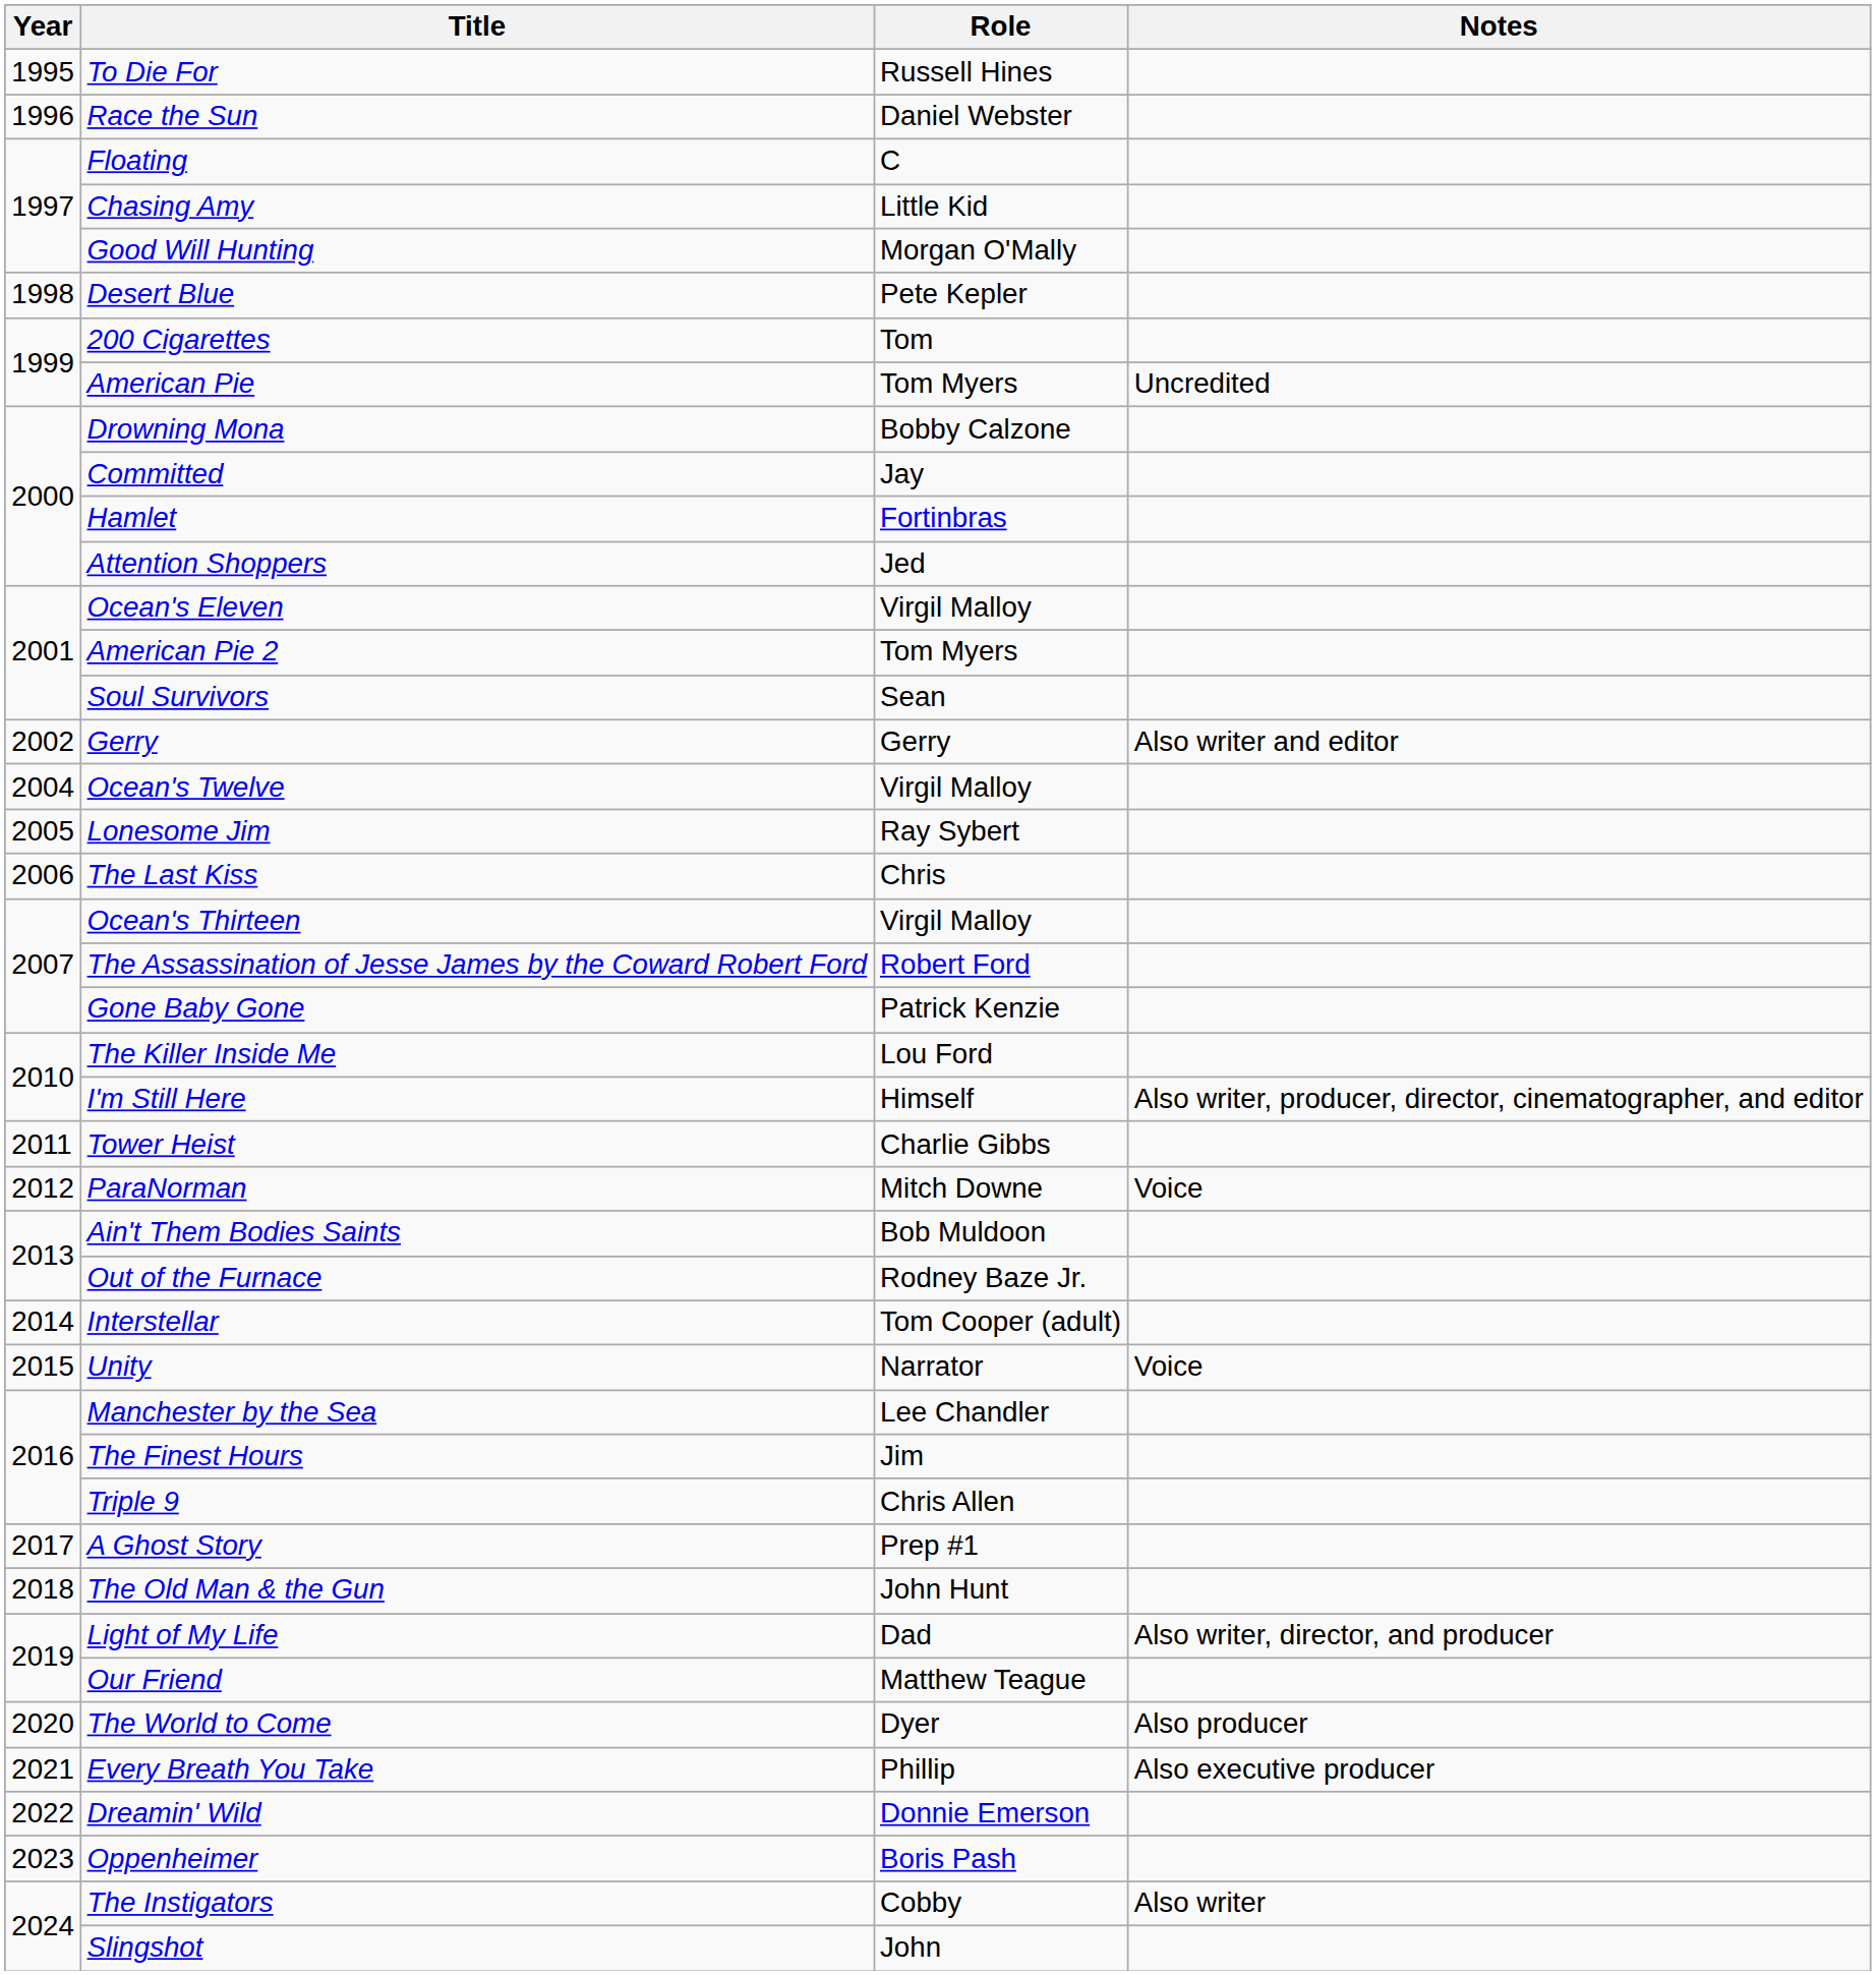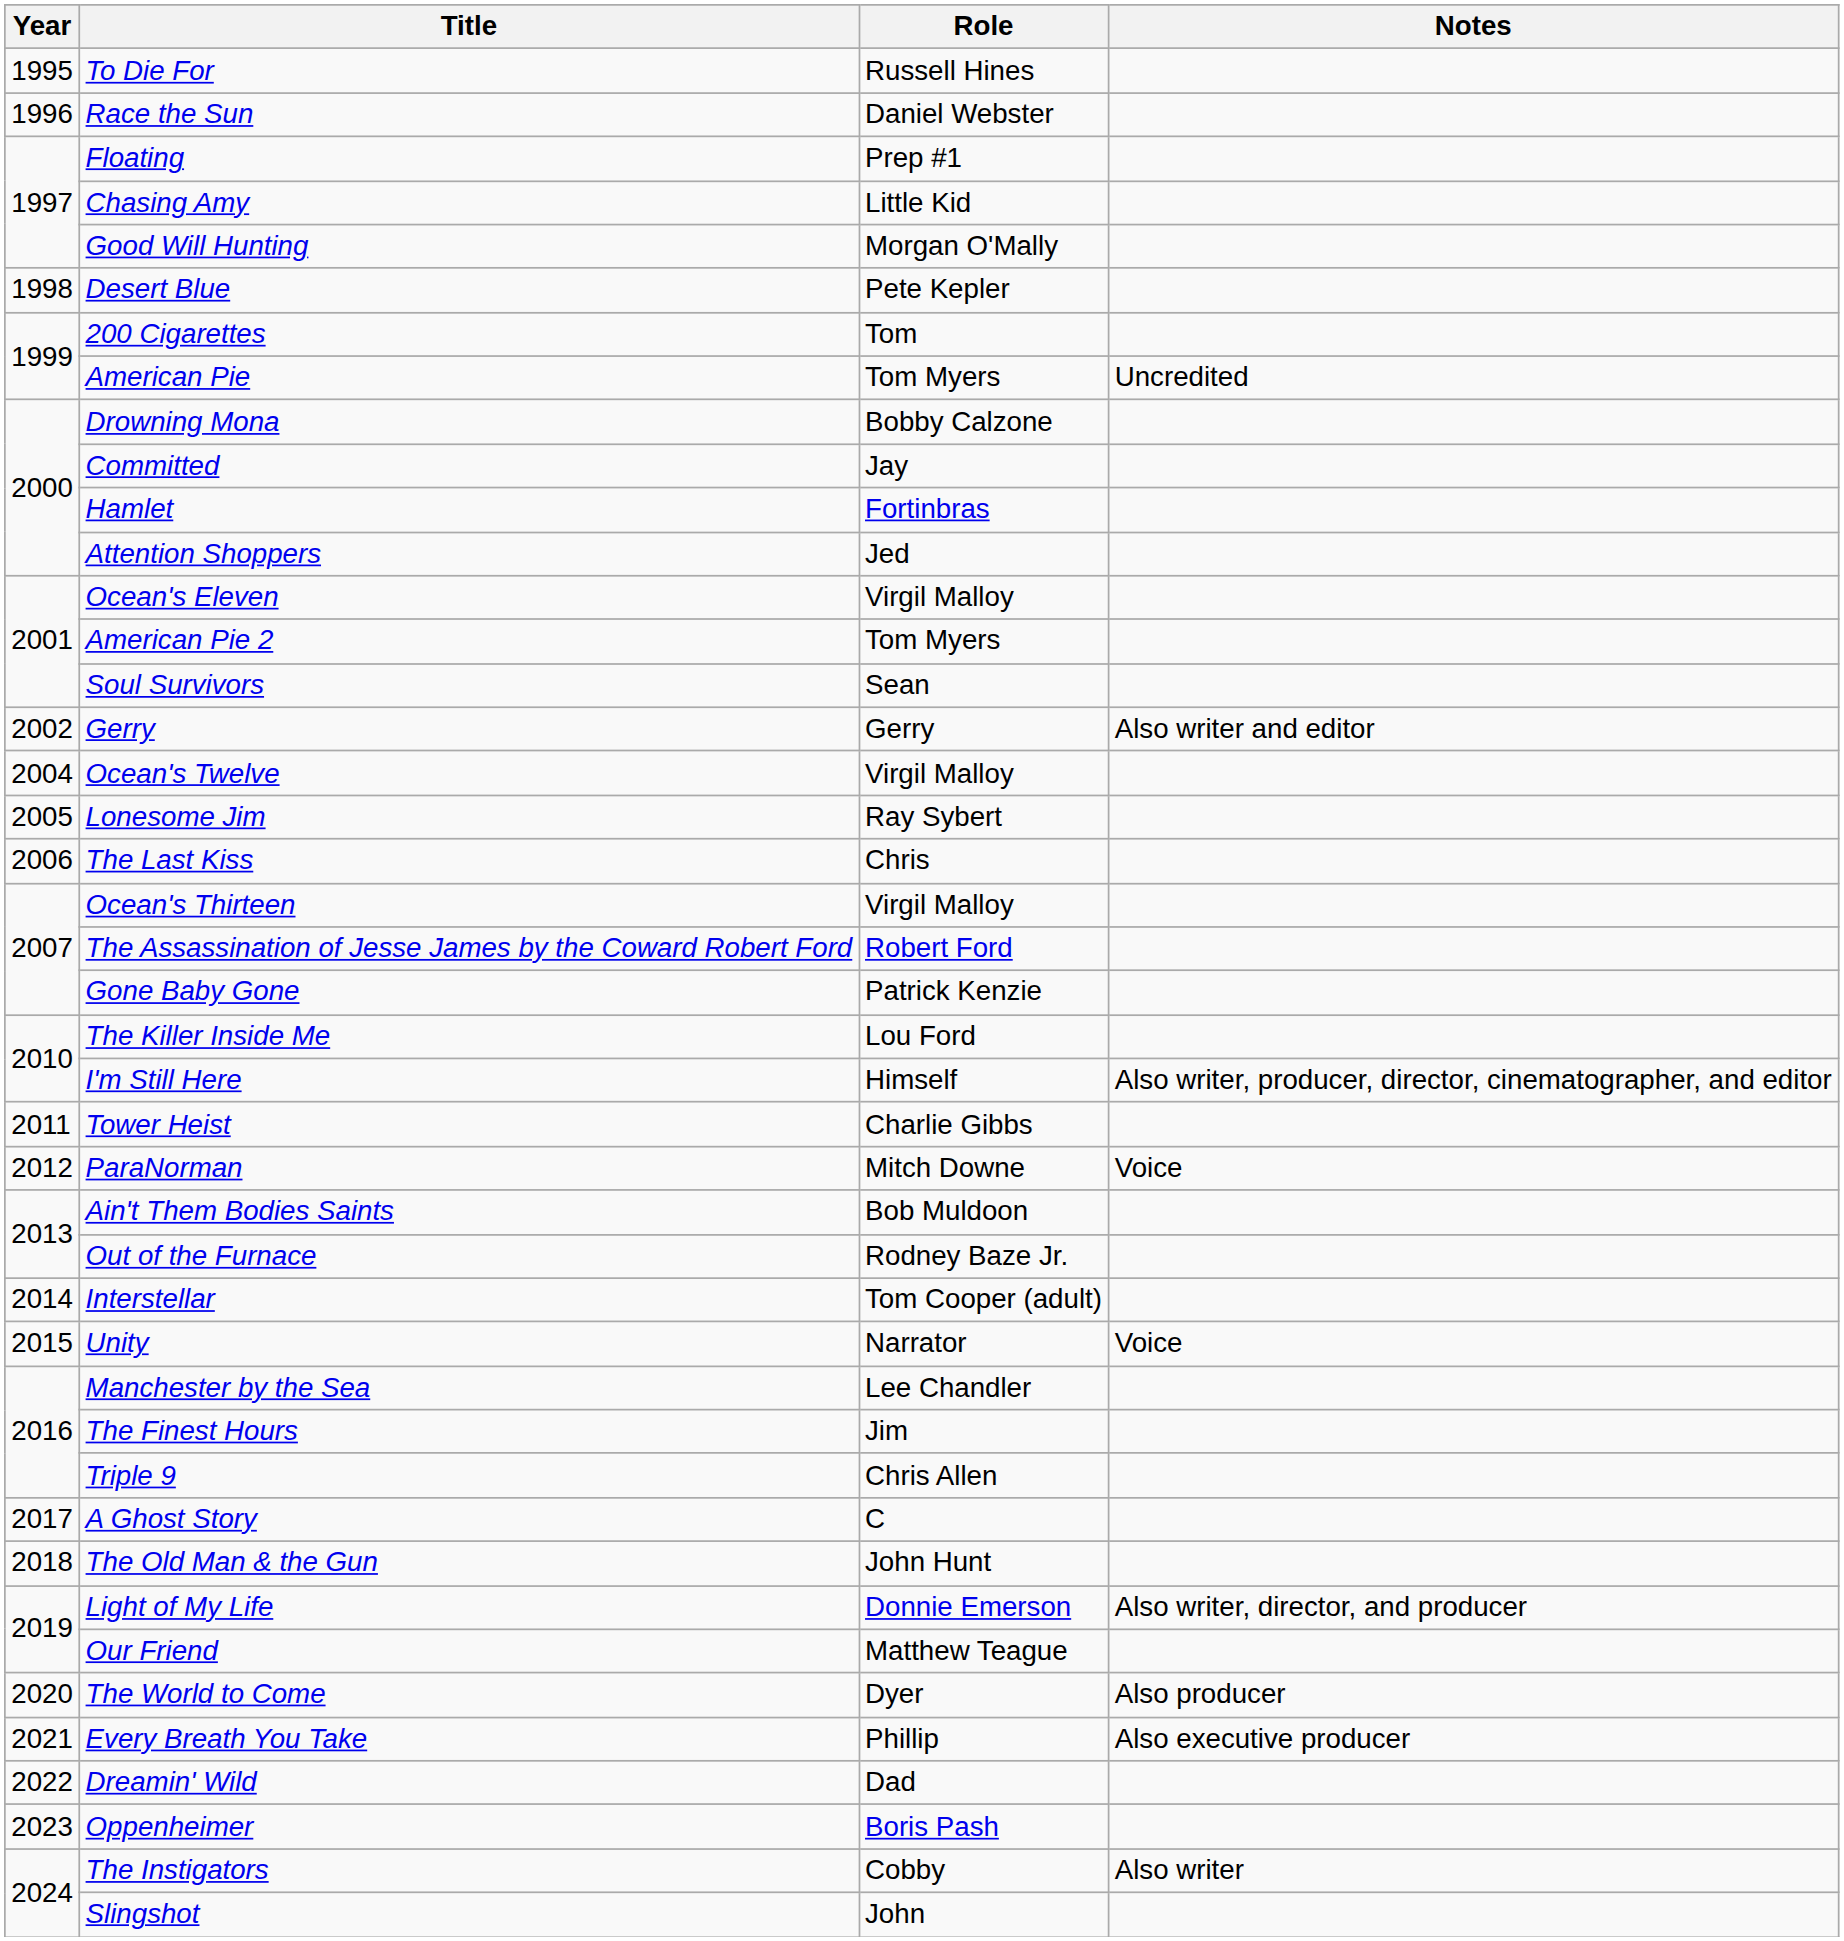 <table class="wikitable plainrowheaders sortable" style="margin-right: 0;">
 <tr>
 <th scope="col">Year</th>
 <th scope="col">Title</th>
 <th scope="col">Role</th>
 <th scope="col" class="unsortable">Notes</th>
 </tr>
 <tr>
 <td>1995</td>
 <td><em><a href='#'>To Die For</a></em></td>
 <td>Russell Hines</td>
 <td></td>
 </tr>
 <tr>
 <td>1996</td>
 <td><em><a href='#'>Race the Sun</a></em></td>
 <td>Daniel Webster</td>
 <td></td>
 </tr>
 <tr>
 <td rowspan="3">1997</td>
 <td><em><a href='#'>Floating</a></em></td>
-<td>C</td>
+<td>Prep #1</td>
 <td></td>
 </tr>
 <tr>
 <td><em><a href='#'>Chasing Amy</a></em></td>
 <td>Little Kid</td>
 <td></td>
 </tr>
 <tr>
 <td><em><a href='#'>Good Will Hunting</a></em></td>
 <td>Morgan O'Mally</td>
 <td></td>
 </tr>
 <tr>
 <td>1998</td>
 <td><em><a href='#'>Desert Blue</a></em></td>
 <td>Pete Kepler</td>
 <td></td>
 </tr>
 <tr>
 <td rowspan="2">1999</td>
 <td><em><a href='#'>200 Cigarettes</a></em></td>
 <td>Tom</td>
 <td></td>
 </tr>
 <tr>
 <td><em><a href='#'>American Pie</a></em></td>
 <td>Tom Myers</td>
 <td>Uncredited</td>
 </tr>
 <tr>
 <td rowspan="4">2000</td>
 <td><em><a href='#'>Drowning Mona</a></em></td>
 <td>Bobby Calzone</td>
 <td></td>
 </tr>
 <tr>
 <td><em><a href='#'>Committed</a></em></td>
 <td>Jay</td>
 <td></td>
 </tr>
 <tr>
 <td><em><a href='#'>Hamlet</a></em></td>
 <td><a href='#'>Fortinbras</a></td>
 <td></td>
 </tr>
 <tr>
 <td><em><a href='#'>Attention Shoppers</a></em></td>
 <td>Jed</td>
 <td></td>
 </tr>
 <tr>
 <td rowspan="3">2001</td>
 <td><em><a href='#'>Ocean's Eleven</a></em></td>
 <td>Virgil Malloy</td>
 <td></td>
 </tr>
 <tr>
 <td><em><a href='#'>American Pie 2</a></em></td>
 <td>Tom Myers</td>
 <td></td>
 </tr>
 <tr>
 <td><em><a href='#'>Soul Survivors</a></em></td>
 <td>Sean</td>
 <td></td>
 </tr>
 <tr>
 <td>2002</td>
 <td><em><a href='#'>Gerry</a></em></td>
 <td>Gerry</td>
 <td>Also writer and editor</td>
 </tr>
 <tr>
 <td>2004</td>
 <td><em><a href='#'>Ocean's Twelve</a></em></td>
 <td>Virgil Malloy</td>
 <td></td>
 </tr>
 <tr>
 <td>2005</td>
 <td><em><a href='#'>Lonesome Jim</a></em></td>
 <td>Ray Sybert</td>
 <td></td>
 </tr>
 <tr>
 <td>2006</td>
 <td><em><a href='#'>The Last Kiss</a></em></td>
 <td>Chris</td>
 <td></td>
 </tr>
 <tr>
 <td rowspan="3">2007</td>
 <td><em><a href='#'>Ocean's Thirteen</a></em></td>
 <td>Virgil Malloy</td>
 <td></td>
 </tr>
 <tr>
 <td><em><a href='#'>The Assassination of Jesse James by the Coward Robert Ford</a></em></td>
 <td><a href='#'>Robert Ford</a></td>
 <td></td>
 </tr>
 <tr>
 <td><em><a href='#'>Gone Baby Gone</a></em></td>
 <td>Patrick Kenzie</td>
 <td></td>
 </tr>
 <tr>
 <td rowspan="2">2010</td>
 <td><em><a href='#'>The Killer Inside Me</a></em></td>
 <td>Lou Ford</td>
 <td></td>
 </tr>
 <tr>
 <td><em><a href='#'>I'm Still Here</a></em></td>
 <td>Himself</td>
 <td>Also writer, producer, director, cinematographer, and editor</td>
 </tr>
 <tr>
 <td>2011</td>
 <td><em><a href='#'>Tower Heist</a></em></td>
 <td>Charlie Gibbs</td>
 <td></td>
 </tr>
 <tr>
 <td>2012</td>
 <td><em><a href='#'>ParaNorman</a></em></td>
 <td>Mitch Downe</td>
 <td>Voice</td>
 </tr>
 <tr>
 <td rowspan="2">2013</td>
 <td><em><a href='#'>Ain't Them Bodies Saints</a></em></td>
 <td>Bob Muldoon</td>
 <td></td>
 </tr>
 <tr>
 <td><em><a href='#'>Out of the Furnace</a></em></td>
 <td>Rodney Baze Jr.</td>
 <td></td>
 </tr>
 <tr>
 <td>2014</td>
 <td><em><a href='#'>Interstellar</a></em></td>
 <td>Tom Cooper (adult)</td>
 <td></td>
 </tr>
 <tr>
 <td>2015</td>
 <td><em><a href='#'>Unity</a></em></td>
 <td>Narrator</td>
 <td>Voice</td>
 </tr>
 <tr>
 <td rowspan="3">2016</td>
 <td><em><a href='#'>Manchester by the Sea</a></em></td>
 <td>Lee Chandler</td>
 <td></td>
 </tr>
 <tr>
 <td><em><a href='#'>The Finest Hours</a></em></td>
 <td>Jim</td>
 <td></td>
 </tr>
 <tr>
 <td><em><a href='#'>Triple 9</a></em></td>
 <td>Chris Allen</td>
 <td></td>
 </tr>
 <tr>
 <td>2017</td>
 <td><em><a href='#'>A Ghost Story</a></em></td>
-<td>Prep #1</td>
+<td>C</td>
 <td></td>
 </tr>
 <tr>
 <td>2018</td>
 <td><em><a href='#'>The Old Man & the Gun</a></em></td>
 <td>John Hunt</td>
 <td></td>
 </tr>
 <tr>
 <td rowspan="2">2019</td>
 <td><em><a href='#'>Light of My Life</a></em></td>
-<td>Dad</td>
+<td><a href='#'>Donnie Emerson</a></td>
 <td>Also writer, director, and producer</td>
 </tr>
 <tr>
 <td><em><a href='#'>Our Friend</a></em></td>
 <td>Matthew Teague</td>
 <td></td>
 </tr>
 <tr>
 <td>2020</td>
 <td><em><a href='#'>The World to Come</a></em></td>
 <td>Dyer</td>
 <td>Also producer</td>
 </tr>
 <tr>
 <td>2021</td>
 <td><em><a href='#'>Every Breath You Take</a></em></td>
 <td>Phillip</td>
 <td>Also executive producer</td>
 </tr>
 <tr>
 <td>2022</td>
 <td><em><a href='#'>Dreamin' Wild</a></em></td>
-<td><a href='#'>Donnie Emerson</a></td>
+<td>Dad</td>
 <td></td>
 </tr>
 <tr>
 <td>2023</td>
 <td><em><a href='#'>Oppenheimer</a></em></td>
 <td><a href='#'>Boris Pash</a></td>
 <td></td>
 </tr>
 <tr>
 <td rowspan="2">2024</td>
 <td><em><a href='#'>The Instigators</a></em></td>
 <td>Cobby</td>
 <td>Also writer</td>
 </tr>
 <tr>
 <td><em><a href='#'>Slingshot</a></em></td>
 <td>John</td>
 <td></td>
 </tr>
 </table>
